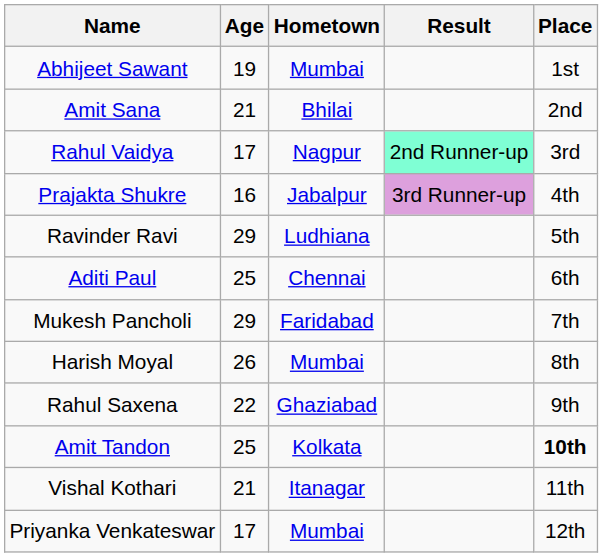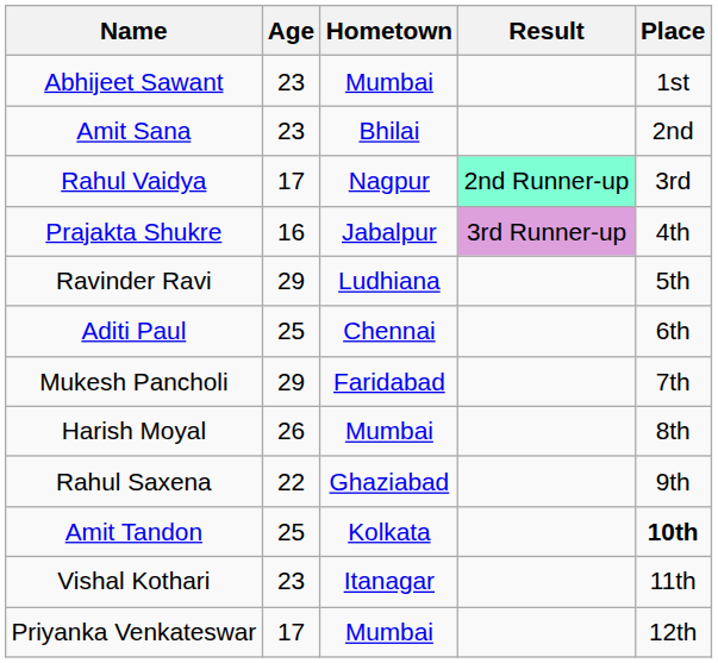 <table class="wikitable sortable" style=" text-align:center; line-height:25px; width:auto;">
 <tr>
 <th>Name</th>
 <th>Age</th>
 <th>Hometown</th>
 <th>Result</th>
 <th>Place</th>
 </tr>
 <tr>
 <td><a href='#'>Abhijeet Sawant</a></td>
-<td>19</td>
+<td>23</td>
 <td><a href='#'>Mumbai</a></td>
 <td></td>
 <td>1st</td>
 </tr>
 <tr>
 <td><a href='#'>Amit Sana</a></td>
-<td>21</td>
+<td>23</td>
 <td><a href='#'>Bhilai</a></td>
 <td></td>
 <td>2nd</td>
 </tr>
 <tr>
 <td><a href='#'>Rahul Vaidya</a></td>
 <td>17</td>
 <td><a href='#'>Nagpur</a></td>
 <td style="background:#7FFFD4;">2nd Runner-up</td>
 <td>3rd</td>
 </tr>
 <tr>
 <td><a href='#'>Prajakta Shukre</a></td>
 <td>16</td>
 <td><a href='#'>Jabalpur</a></td>
 <td style="background:#DDA0DD;">3rd Runner-up</td>
 <td>4th</td>
 </tr>
 <tr>
 <td>Ravinder Ravi</td>
 <td>29</td>
 <td><a href='#'>Ludhiana</a></td>
 <td></td>
 <td>5th</td>
 </tr>
 <tr>
 <td><a href='#'>Aditi Paul</a></td>
 <td>25</td>
 <td><a href='#'>Chennai</a></td>
 <td></td>
 <td>6th</td>
 </tr>
 <tr>
 <td>Mukesh Pancholi</td>
 <td>29</td>
 <td><a href='#'>Faridabad</a></td>
 <td></td>
 <td>7th</td>
 </tr>
 <tr>
 <td>Harish Moyal</td>
 <td>26</td>
 <td><a href='#'>Mumbai</a></td>
 <td></td>
 <td>8th</td>
 </tr>
 <tr>
 <td>Rahul Saxena</td>
 <td>22</td>
 <td><a href='#'>Ghaziabad</a></td>
 <td></td>
 <td>9th</td>
 </tr>
 <tr>
 <td><a href='#'>Amit Tandon</a></td>
 <td>25</td>
 <td><a href='#'>Kolkata</a></td>
 <td></td>
 <td><strong>10th</strong></td>
 </tr>
 <tr>
 <td>Vishal Kothari</td>
-<td>21</td>
+<td>23</td>
 <td><a href='#'>Itanagar</a></td>
 <td></td>
 <td>11th</td>
 </tr>
 <tr>
 <td>Priyanka Venkateswar</td>
 <td>17</td>
 <td><a href='#'>Mumbai</a></td>
 <td></td>
 <td>12th</td>
 </tr>
 </table>
